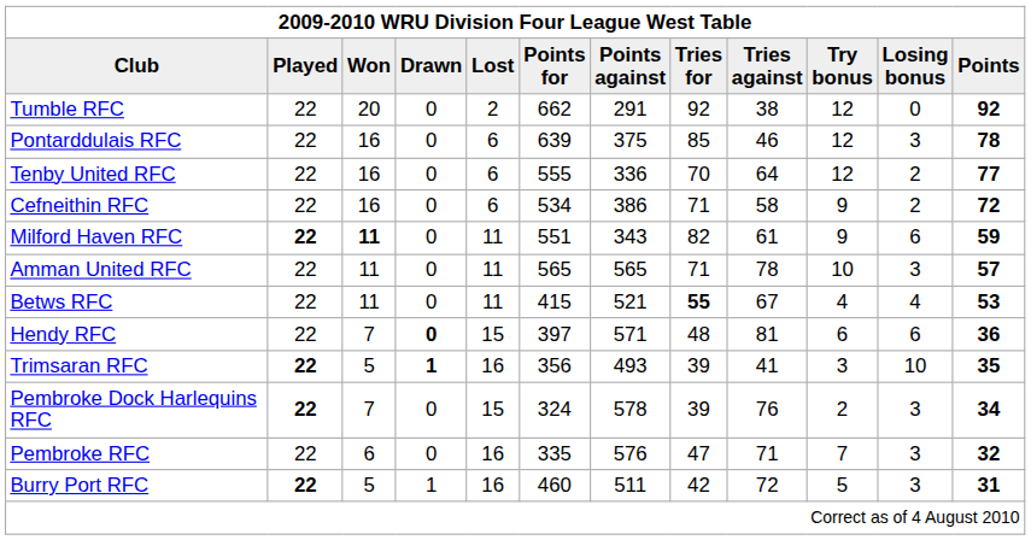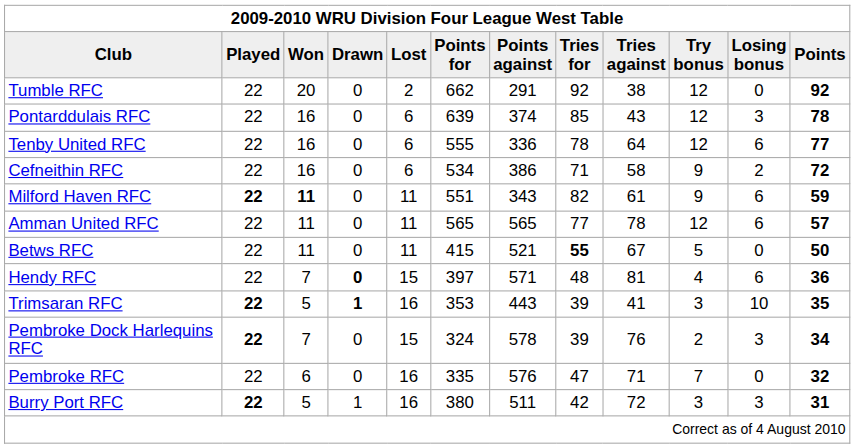 <table class="wikitable" style="float:left; margin-right:15px; text-align: center;">
 <tr>
 <td colspan="12" style="background:#fff;" cellpadding="0" cellspacing="0"><strong>2009-2010 WRU Division Four League West Table</strong></td>
 </tr>
 <tr>
 <th style="background:#efefef; width:200px;">Club</th>
 <th style="background:#efefef; width:20px;">Played</th>
 <th style="background:#efefef; width:20px;">Won</th>
 <th style="background:#efefef; width:20px;">Drawn</th>
 <th style="background:#efefef; width:20px;">Lost</th>
 <th style="background:#efefef; width:20px;">Points for</th>
 <th style="background:#efefef; width:20px;">Points against</th>
 <th style="background:#efefef; width:20px;">Tries for</th>
 <th style="background:#efefef; width:20px;">Tries against</th>
 <th style="background:#efefef; width:20px;">Try bonus</th>
 <th style="background:#efefef; width:20px;">Losing bonus</th>
 <th style="background:#efefef; width:20px;">Points</th>
 </tr>
 <tr style="background:#fff; text-align:center;">
 <td align=left><a href='#'>Tumble RFC</a></td>
 <td>22</td>
 <td>20</td>
 <td>0</td>
 <td>2</td>
 <td>662</td>
 <td>291</td>
 <td>92</td>
 <td>38</td>
 <td>12</td>
 <td>0</td>
 <td><strong>92</strong></td>
 </tr>
 <tr style="background:#fff; text-align:center;">
 <td align=left><a href='#'>Pontarddulais RFC</a></td>
 <td>22</td>
 <td>16</td>
 <td>0</td>
 <td>6</td>
 <td>639</td>
-<td>375</td>
+<td>374</td>
 <td>85</td>
-<td>46</td>
+<td>43</td>
 <td>12</td>
 <td>3</td>
 <td><strong>78</strong></td>
 </tr>
 <tr style="background:#fff; text-align:center;">
 <td align=left><a href='#'>Tenby United RFC</a></td>
 <td>22</td>
 <td>16</td>
 <td>0</td>
 <td>6</td>
 <td>555</td>
 <td>336</td>
-<td>70</td>
+<td>78</td>
 <td>64</td>
 <td>12</td>
-<td>2</td>
+<td>6</td>
 <td><strong>77</strong></td>
 </tr>
 <tr style="background:#fff; text-align:center;">
 <td align=left><a href='#'>Cefneithin RFC</a></td>
 <td>22</td>
 <td>16</td>
 <td>0</td>
 <td>6</td>
 <td>534</td>
 <td>386</td>
 <td>71</td>
 <td>58</td>
 <td>9</td>
 <td>2</td>
 <td><strong>72</strong></td>
 </tr>
 <tr style="background:#fff; text-align:center;">
 <td align=left><a href='#'>Milford Haven RFC</a></td>
 <td><strong>22</strong></td>
 <td><strong>11</strong></td>
 <td>0</td>
 <td>11</td>
 <td>551</td>
 <td>343</td>
 <td>82</td>
 <td>61</td>
 <td>9</td>
 <td>6</td>
 <td><strong>59</strong></td>
 </tr>
 <tr style="background:#fff; text-align:center;">
 <td align=left><a href='#'>Amman United RFC</a></td>
 <td>22</td>
 <td>11</td>
 <td>0</td>
 <td>11</td>
 <td>565</td>
 <td>565</td>
-<td>71</td>
+<td>77</td>
 <td>78</td>
-<td>10</td>
-<td>3</td>
+<td>12</td>
+<td>6</td>
 <td><strong>57</strong></td>
 </tr>
 <tr style="background:#fff; text-align:center;">
 <td align=left><a href='#'>Betws RFC</a></td>
 <td>22</td>
 <td>11</td>
 <td>0</td>
 <td>11</td>
 <td>415</td>
 <td>521</td>
 <td><strong>55</strong></td>
 <td>67</td>
-<td>4</td>
-<td>4</td>
-<td><strong>53</strong></td>
+<td>5</td>
+<td>0</td>
+<td><strong>50</strong></td>
 </tr>
 <tr style="background:#fff; text-align:center;">
 <td align=left><a href='#'>Hendy RFC</a></td>
 <td>22</td>
 <td>7</td>
 <td><strong>0</strong></td>
 <td>15</td>
 <td>397</td>
 <td>571</td>
 <td>48</td>
 <td>81</td>
-<td>6</td>
+<td>4</td>
 <td>6</td>
 <td><strong>36</strong></td>
 </tr>
 <tr style="background:#fff; text-align:center;">
 <td align=left><a href='#'>Trimsaran RFC</a></td>
 <td><strong>22</strong></td>
 <td>5</td>
 <td><strong>1</strong></td>
 <td>16</td>
-<td>356</td>
-<td>493</td>
+<td>353</td>
+<td>443</td>
 <td>39</td>
 <td>41</td>
 <td>3</td>
 <td>10</td>
 <td><strong>35</strong></td>
 </tr>
 <tr style="background:#fff; text-align:center;">
 <td align=left><a href='#'>Pembroke Dock Harlequins RFC</a></td>
 <td><strong>22</strong></td>
 <td>7</td>
 <td>0</td>
 <td>15</td>
 <td>324</td>
 <td>578</td>
 <td>39</td>
 <td>76</td>
 <td>2</td>
 <td>3</td>
 <td><strong>34</strong></td>
 </tr>
 <tr style="background:#fff; text-align:center;">
 <td align=left><a href='#'>Pembroke RFC</a></td>
 <td>22</td>
 <td>6</td>
 <td>0</td>
 <td>16</td>
 <td>335</td>
 <td>576</td>
 <td>47</td>
 <td>71</td>
 <td>7</td>
-<td>3</td>
+<td>0</td>
 <td><strong>32</strong></td>
 </tr>
 <tr style="background:#fff; text-align:center;">
 <td align=left><a href='#'>Burry Port RFC</a></td>
 <td><strong>22</strong></td>
 <td>5</td>
 <td>1</td>
 <td>16</td>
-<td>460</td>
+<td>380</td>
 <td>511</td>
 <td>42</td>
 <td>72</td>
-<td>5</td>
+<td>3</td>
 <td>3</td>
 <td><strong>31</strong></td>
 </tr>
 <tr>
 <td colspan="12"  style="text-align:right; background:#fff;" cellpadding="0" cellspacing="0"><small>Correct as of 4 August 2010</small></td>
 </tr>
 </table>
